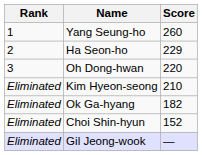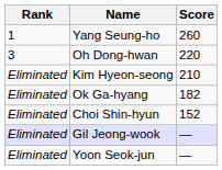 <table class="wikitable mw-collapsible">
 <tr>
 <th>Rank</th>
 <th>Name</th>
 <th>Score</th>
 </tr>
 <tr>
 <td>1</td>
 <td>Yang Seung-ho</td>
 <td>260</td>
-</tr>
-<tr>
-<td>2</td>
-<td>Ha Seon-ho</td>
-<td>229</td>
 </tr>
 <tr>
 <td>3</td>
 <td>Oh Dong-hwan</td>
 <td>220</td>
 </tr>
 <tr>
 <td><em>Eliminated</em></td>
 <td>Kim Hyeon-seong</td>
 <td>210</td>
 </tr>
 <tr>
 <td><em>Eliminated</em></td>
 <td>Ok Ga-hyang</td>
 <td>182</td>
 </tr>
 <tr>
 <td><em>Eliminated</em></td>
 <td>Choi Shin-hyun</td>
 <td>152</td>
 </tr>
 <tr>
 <td style="background:#E0E0FF"><em>Eliminated</em></td>
 <td style="background:#E0E0FF">Gil Jeong-wook</td>
 <td style="background:#E0E0FF">—</td>
 </tr>
+<tr>
+<td><em>Eliminated</em></td>
+<td>Yoon Seok-jun</td>
+<td><em>—</em></td>
+</tr>
 </table>
